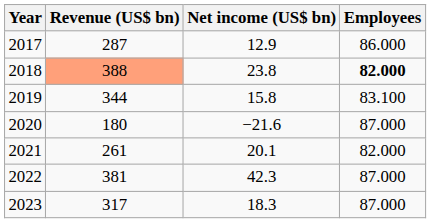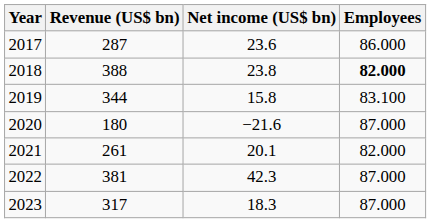 <table class="wikitable float-left" style="text-align: center;">
 <tr>
 <th>Year</th>
 <th>Revenue (US$ bn)</th>
 <th>Net income (US$ bn)</th>
 <th>Employees</th>
 </tr>
 <tr>
 <td>2017</td>
 <td>287</td>
-<td>12.9</td>
+<td>23.6</td>
 <td>86.000</td>
 </tr>
 <tr>
 <td>2018</td>
-<td style="background: lightsalmon;">388</td>
+<td>388</td>
 <td>23.8</td>
 <td><strong>82.000</strong></td>
 </tr>
 <tr>
 <td>2019</td>
 <td>344</td>
 <td>15.8</td>
 <td>83.100</td>
 </tr>
 <tr>
 <td>2020</td>
 <td>180</td>
 <td>−21.6</td>
 <td>87.000</td>
 </tr>
 <tr>
 <td>2021</td>
 <td>261</td>
 <td>20.1</td>
 <td>82.000</td>
 </tr>
 <tr>
 <td>2022</td>
 <td>381</td>
 <td>42.3</td>
 <td>87.000</td>
 </tr>
 <tr>
 <td>2023</td>
 <td>317</td>
 <td>18.3</td>
 <td>87.000</td>
 </tr>
 </table>
